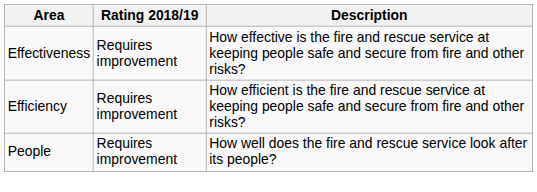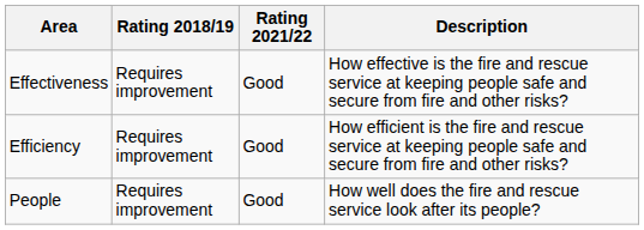 <table class="wikitable">
 <tr>
 <th>Area</th>
 <th>Rating 2018/19</th>
+<th>Rating 2021/22</th>
 <th>Description</th>
 </tr>
 <tr>
 <td>Effectiveness</td>
 <td>Requires improvement</td>
+<td>Good</td>
 <td>How effective is the fire and rescue service at keeping people safe and secure from fire and other risks?</td>
 </tr>
 <tr>
 <td>Efficiency</td>
 <td>Requires improvement</td>
+<td>Good</td>
 <td>How efficient is the fire and rescue service at keeping people safe and secure from fire and other risks?</td>
 </tr>
 <tr>
 <td>People</td>
 <td>Requires improvement</td>
+<td>Good</td>
 <td>How well does the fire and rescue service look after its people?</td>
 </tr>
 </table>
